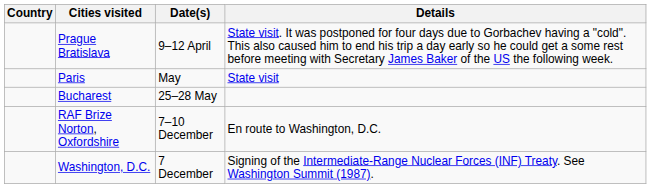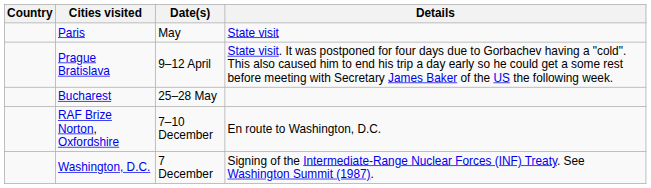 <table class="wikitable sortable outercollapse">
 <tr>
 <th scope=col>Country</th>
 <th scope=col>Cities visited</th>
 <th scope=col>Date(s)</th>
 <th scope=col class="unsortable">Details</th>
 </tr>
 <tr>
 <td></td>
+<td><a href='#'>Paris</a></td>
+<td>May</td>
+<td><a href='#'>State visit</a></td>
+</tr>
+<tr>
+<td></td>
 <td><a href='#'>Prague</a><br><a href='#'>Bratislava</a></td>
 <td>9–12 April</td>
 <td><a href='#'>State visit</a>. It was postponed for four days due to Gorbachev having a "cold". This also caused him to end his trip a day early so he could get a some rest before meeting with Secretary <a href='#'>James Baker</a> of the <a href='#'>US</a> the following week.</td>
-</tr>
-<tr>
-<td></td>
-<td><a href='#'>Paris</a></td>
-<td>May</td>
-<td><a href='#'>State visit</a></td>
 </tr>
 <tr>
 <td></td>
 <td><a href='#'>Bucharest</a></td>
 <td>25–28 May</td>
 <td></td>
 </tr>
 <tr>
 <td></td>
 <td><a href='#'>RAF Brize Norton</a>, <a href='#'>Oxfordshire</a></td>
 <td>7–10 December</td>
 <td>En route to Washington, D.C.</td>
 </tr>
 <tr>
 <td></td>
 <td><a href='#'>Washington, D.C.</a></td>
 <td>7 December</td>
 <td>Signing of the <a href='#'>Intermediate-Range Nuclear Forces (INF) Treaty</a>. See <a href='#'>Washington Summit (1987)</a>.</td>
 </tr>
 </table>
